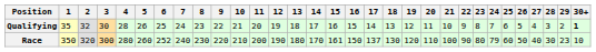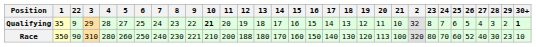 <table class="wikitable" style="font-size: 90%;" align="center">
 <tr>
 <th>Position</th>
 <th>1</th>
-<th>2</th>
+<th>22</th>
 <th>3</th>
 <th>4</th>
 <th>5</th>
 <th>6</th>
 <th>7</th>
 <th>8</th>
 <th>9</th>
 <th>10</th>
 <th>11</th>
 <th>12</th>
 <th>13</th>
 <th>14</th>
 <th>15</th>
 <th>16</th>
 <th>17</th>
 <th>18</th>
 <th>19</th>
 <th>20</th>
 <th>21</th>
-<th>22</th>
+<th>2</th>
 <th>23</th>
 <th>24</th>
 <th>25</th>
 <th>26</th>
 <th>27</th>
 <th>28</th>
 <th>29</th>
 <th>30+</th>
 </tr>
 <tr>
 <th>Qualifying</th>
 <td style="background:#ffffbf;">35</td>
-<td style="background:#dfdfdf;">32</td>
-<td style="background:#ffdf9f;">30</td>
+<td style="background:#dfffdf;">9</td>
+<td style="background:#ffdf9f;">29</td>
 <td style="background:#dfffdf;">28</td>
-<td style="background:#dfffdf;">26</td>
+<td style="background:#dfffdf;">27</td>
 <td style="background:#dfffdf;">25</td>
 <td style="background:#dfffdf;">24</td>
 <td style="background:#dfffdf;">23</td>
 <td style="background:#dfffdf;">22</td>
-<td style="background:#dfffdf;">21</td>
+<td style="background:#dfffdf;"><strong>21</strong></td>
 <td style="background:#dfffdf;">20</td>
 <td style="background:#dfffdf;">19</td>
 <td style="background:#dfffdf;">18</td>
 <td style="background:#dfffdf;">17</td>
 <td style="background:#dfffdf;">16</td>
 <td style="background:#dfffdf;">15</td>
 <td style="background:#dfffdf;">14</td>
 <td style="background:#dfffdf;">13</td>
 <td style="background:#dfffdf;">12</td>
 <td style="background:#dfffdf;">11</td>
 <td style="background:#dfffdf;">10</td>
-<td style="background:#dfffdf;">9</td>
+<td style="background:#dfdfdf;">32</td>
 <td style="background:#dfffdf;">8</td>
 <td style="background:#dfffdf;">7</td>
 <td style="background:#dfffdf;">6</td>
 <td style="background:#dfffdf;">5</td>
 <td style="background:#dfffdf;">4</td>
 <td style="background:#dfffdf;">3</td>
 <td style="background:#dfffdf;">2</td>
 <td style="background:#dfffdf;"><strong>1</strong></td>
 </tr>
 <tr>
 <th>Race</th>
 <td style="background:#ffffbf;">350</td>
-<td style="background:#dfdfdf;">320</td>
-<td style="background:#ffdf9f;">300</td>
+<td style="background:#dfffdf;">90</td>
+<td style="background:#ffdf9f;">310</td>
 <td style="background:#dfffdf;">280</td>
 <td style="background:#dfffdf;">260</td>
-<td style="background:#dfffdf;">252</td>
+<td style="background:#dfffdf;">250</td>
 <td style="background:#dfffdf;">240</td>
 <td style="background:#dfffdf;">230</td>
-<td style="background:#dfffdf;">220</td>
+<td style="background:#dfffdf;">221</td>
 <td style="background:#dfffdf;">210</td>
 <td style="background:#dfffdf;">200</td>
-<td style="background:#dfffdf;">190</td>
+<td style="background:#dfffdf;">188</td>
 <td style="background:#dfffdf;">180</td>
 <td style="background:#dfffdf;">170</td>
-<td style="background:#dfffdf;">161</td>
+<td style="background:#dfffdf;">160</td>
 <td style="background:#dfffdf;">150</td>
-<td style="background:#dfffdf;">137</td>
+<td style="background:#dfffdf;">140</td>
 <td style="background:#dfffdf;">130</td>
 <td style="background:#dfffdf;">120</td>
-<td style="background:#dfffdf;">110</td>
+<td style="background:#dfffdf;">113</td>
 <td style="background:#dfffdf;">100</td>
-<td style="background:#dfffdf;">90</td>
+<td style="background:#dfdfdf;">320</td>
 <td style="background:#dfffdf;">80</td>
-<td style="background:#dfffdf;">79</td>
+<td style="background:#dfffdf;">70</td>
 <td style="background:#dfffdf;">60</td>
-<td style="background:#dfffdf;">50</td>
+<td style="background:#dfffdf;">52</td>
 <td style="background:#dfffdf;">40</td>
 <td style="background:#dfffdf;">30</td>
 <td style="background:#dfffdf;">23</td>
 <td style="background:#dfffdf;">10</td>
 </tr>
 </table>
